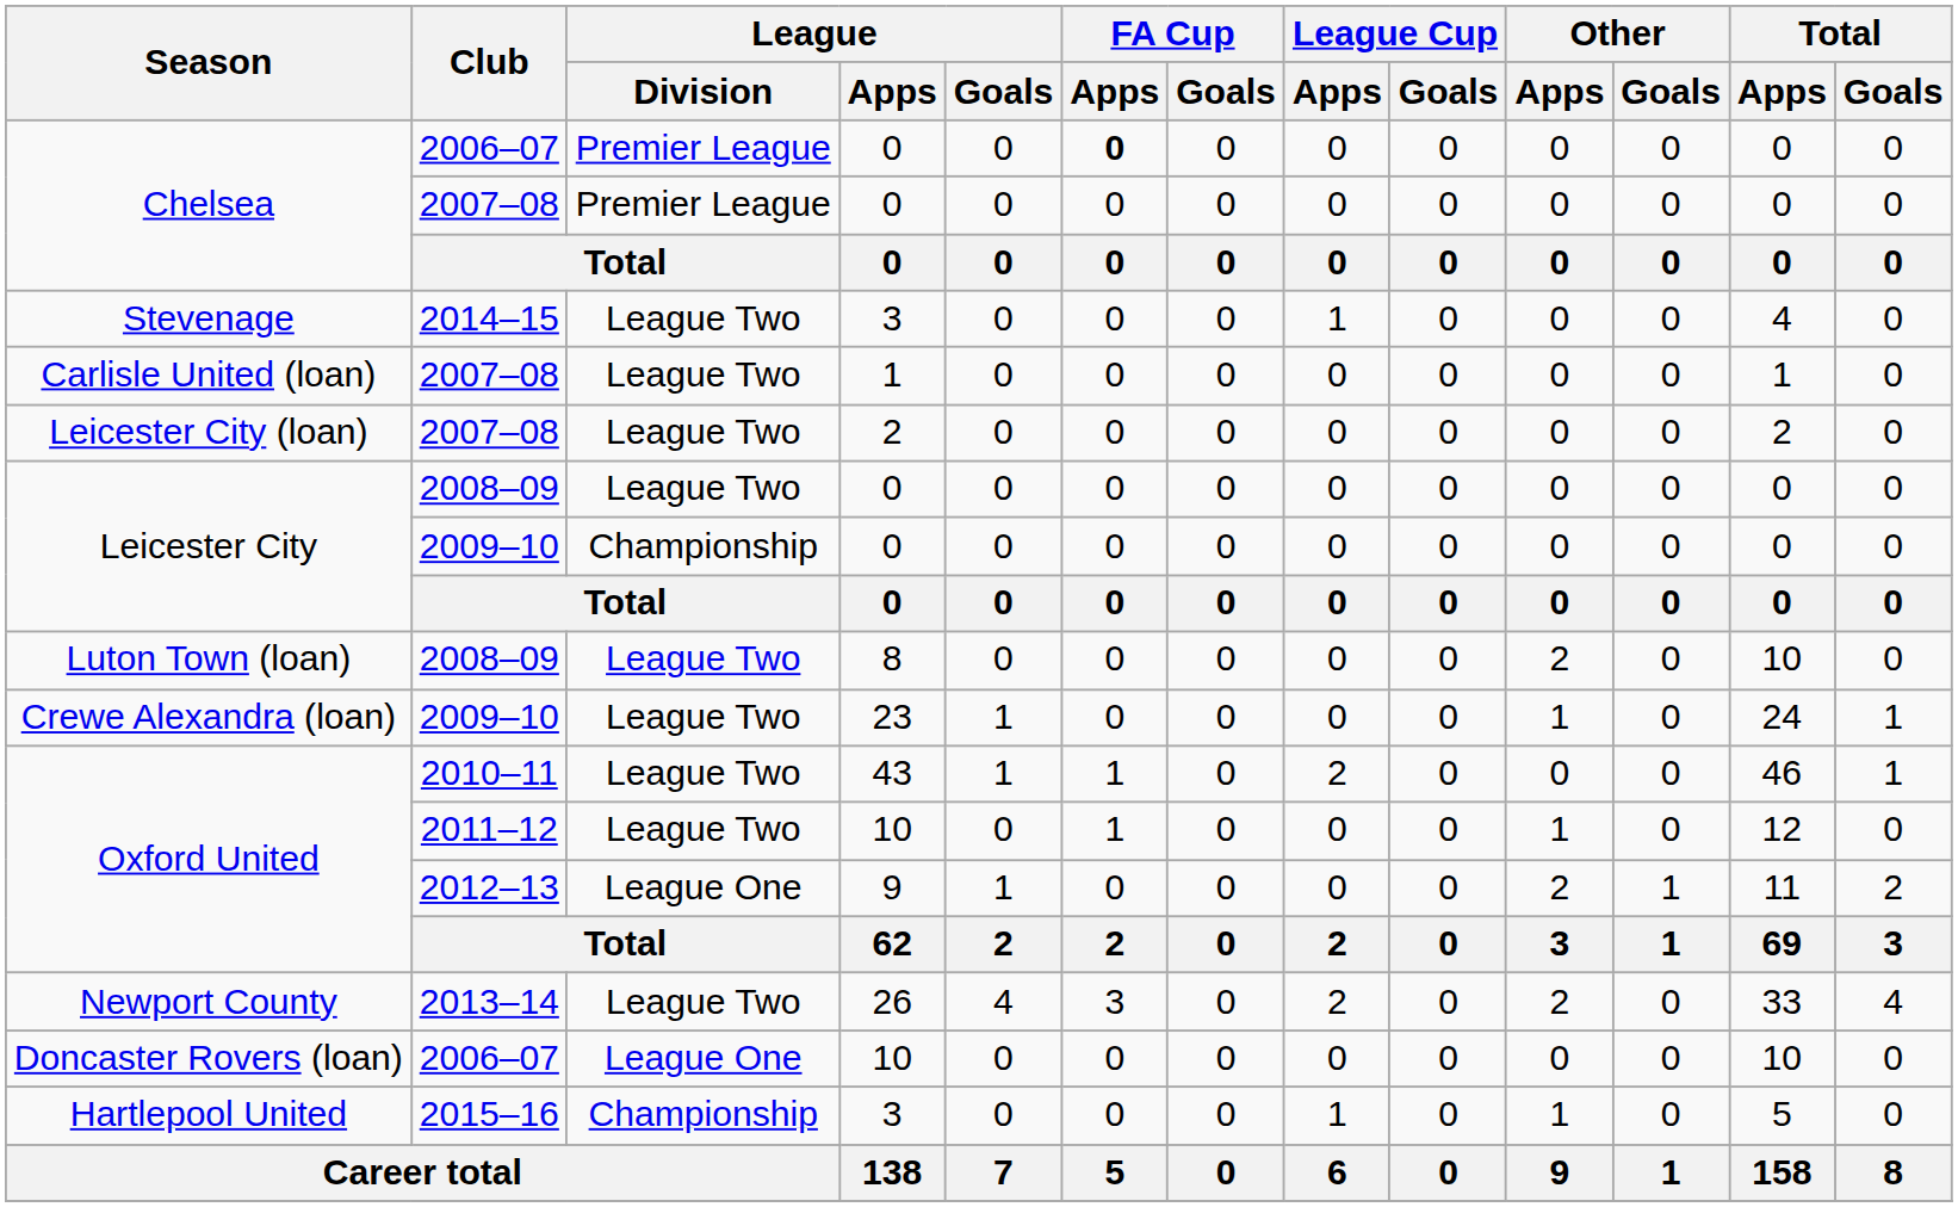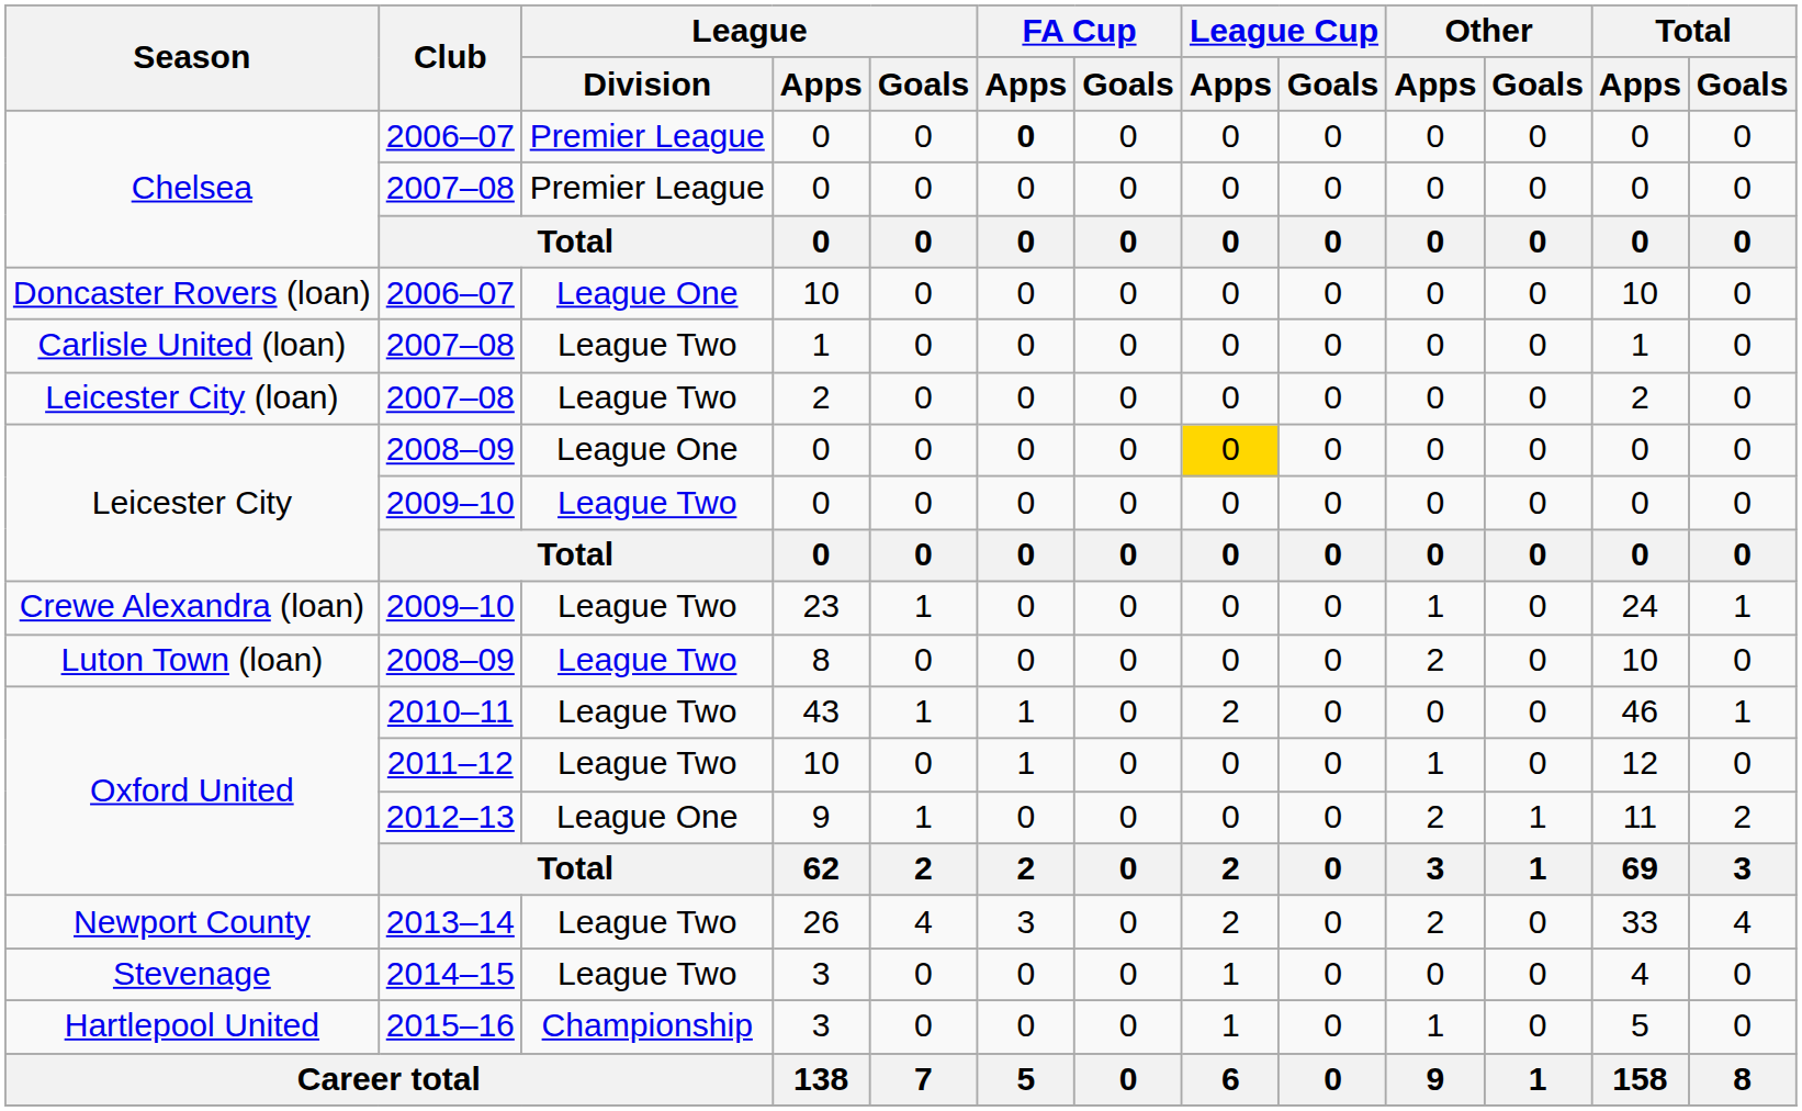 <table class="wikitable" style="text-align: center">
 <tr>
 <th rowspan=2>Season</th>
 <th rowspan=2>Club</th>
 <th colspan=3>League</th>
 <th colspan=2><a href='#'>FA Cup</a></th>
 <th colspan=2><a href='#'>League Cup</a></th>
 <th colspan=2>Other</th>
 <th colspan=2>Total</th>
 </tr>
 <tr>
 <th>Division</th>
 <th>Apps</th>
 <th>Goals</th>
 <th>Apps</th>
 <th>Goals</th>
 <th>Apps</th>
 <th>Goals</th>
 <th>Apps</th>
 <th>Goals</th>
 <th>Apps</th>
 <th>Goals</th>
 </tr>
 <tr>
 <td rowspan="3"><a href='#'>Chelsea</a></td>
 <td><a href='#'>2006–07</a></td>
 <td><a href='#'>Premier League</a></td>
 <td>0</td>
 <td>0</td>
 <td><strong>0</strong></td>
 <td>0</td>
 <td>0</td>
 <td>0</td>
 <td>0</td>
 <td>0</td>
 <td>0</td>
 <td>0</td>
 </tr>
 <tr>
 <td><a href='#'>2007–08</a></td>
 <td>Premier League</td>
 <td>0</td>
 <td>0</td>
 <td>0</td>
 <td>0</td>
 <td>0</td>
 <td>0</td>
 <td>0</td>
 <td>0</td>
 <td>0</td>
 <td>0</td>
 </tr>
 <tr>
 <th colspan="2">Total</th>
 <th>0</th>
 <th>0</th>
 <th>0</th>
 <th>0</th>
 <th>0</th>
 <th>0</th>
 <th>0</th>
 <th>0</th>
 <th>0</th>
 <th>0</th>
 </tr>
 <tr>
-<td><a href='#'>Stevenage</a></td>
-<td><a href='#'>2014–15</a></td>
-<td>League Two</td>
-<td>3</td>
+<td><a href='#'>Doncaster Rovers</a> (loan)</td>
+<td><a href='#'>2006–07</a></td>
+<td><a href='#'>League One</a></td>
+<td>10</td>
 <td>0</td>
 <td>0</td>
 <td>0</td>
-<td>1</td>
 <td>0</td>
 <td>0</td>
 <td>0</td>
-<td>4</td>
+<td>0</td>
+<td>10</td>
 <td>0</td>
 </tr>
 <tr>
 <td><a href='#'>Carlisle United</a> (loan)</td>
 <td><a href='#'>2007–08</a></td>
 <td>League Two</td>
 <td>1</td>
 <td>0</td>
 <td>0</td>
 <td>0</td>
 <td>0</td>
 <td>0</td>
 <td>0</td>
 <td>0</td>
 <td>1</td>
 <td>0</td>
 </tr>
 <tr>
 <td><a href='#'>Leicester City</a> (loan)</td>
 <td><a href='#'>2007–08</a></td>
 <td>League Two</td>
 <td>2</td>
 <td>0</td>
 <td>0</td>
 <td>0</td>
 <td>0</td>
 <td>0</td>
 <td>0</td>
 <td>0</td>
 <td>2</td>
 <td>0</td>
 </tr>
 <tr>
 <td rowspan="3">Leicester City</td>
 <td><a href='#'>2008–09</a></td>
-<td>League Two</td>
+<td>League One</td>
 <td>0</td>
 <td>0</td>
 <td>0</td>
 <td>0</td>
-<td>0</td>
+<td style="background: gold;">0</td>
 <td>0</td>
 <td>0</td>
 <td>0</td>
 <td>0</td>
 <td>0</td>
 </tr>
 <tr>
 <td><a href='#'>2009–10</a></td>
-<td>Championship</td>
+<td><a href='#'>League Two</a></td>
 <td>0</td>
 <td>0</td>
 <td>0</td>
 <td>0</td>
 <td>0</td>
 <td>0</td>
 <td>0</td>
 <td>0</td>
 <td>0</td>
 <td>0</td>
 </tr>
 <tr>
 <th colspan=2>Total</th>
 <th>0</th>
 <th>0</th>
 <th>0</th>
 <th>0</th>
 <th>0</th>
 <th>0</th>
 <th>0</th>
 <th>0</th>
 <th>0</th>
 <th>0</th>
 </tr>
 <tr>
+<td><a href='#'>Crewe Alexandra</a> (loan)</td>
+<td><a href='#'>2009–10</a></td>
+<td>League Two</td>
+<td>23</td>
+<td>1</td>
+<td>0</td>
+<td>0</td>
+<td>0</td>
+<td>0</td>
+<td>1</td>
+<td>0</td>
+<td>24</td>
+<td>1</td>
+</tr>
+<tr>
 <td><a href='#'>Luton Town</a> (loan)</td>
 <td><a href='#'>2008–09</a></td>
 <td><a href='#'>League Two</a></td>
 <td>8</td>
 <td>0</td>
 <td>0</td>
 <td>0</td>
 <td>0</td>
 <td>0</td>
 <td>2</td>
 <td>0</td>
 <td>10</td>
 <td>0</td>
-</tr>
-<tr>
-<td><a href='#'>Crewe Alexandra</a> (loan)</td>
-<td><a href='#'>2009–10</a></td>
-<td>League Two</td>
-<td>23</td>
-<td>1</td>
-<td>0</td>
-<td>0</td>
-<td>0</td>
-<td>0</td>
-<td>1</td>
-<td>0</td>
-<td>24</td>
-<td>1</td>
 </tr>
 <tr>
 <td rowspan="4"><a href='#'>Oxford United</a></td>
 <td><a href='#'>2010–11</a></td>
 <td>League Two</td>
 <td>43</td>
 <td>1</td>
 <td>1</td>
 <td>0</td>
 <td>2</td>
 <td>0</td>
 <td>0</td>
 <td>0</td>
 <td>46</td>
 <td>1</td>
 </tr>
 <tr>
 <td><a href='#'>2011–12</a></td>
 <td>League Two</td>
 <td>10</td>
 <td>0</td>
 <td>1</td>
 <td>0</td>
 <td>0</td>
 <td>0</td>
 <td>1</td>
 <td>0</td>
 <td>12</td>
 <td>0</td>
 </tr>
 <tr>
 <td><a href='#'>2012–13</a></td>
 <td>League One</td>
 <td>9</td>
 <td>1</td>
 <td>0</td>
 <td>0</td>
 <td>0</td>
 <td>0</td>
 <td>2</td>
 <td>1</td>
 <td>11</td>
 <td>2</td>
 </tr>
 <tr>
 <th colspan=2>Total</th>
 <th>62</th>
 <th>2</th>
 <th>2</th>
 <th>0</th>
 <th>2</th>
 <th>0</th>
 <th>3</th>
 <th>1</th>
 <th>69</th>
 <th>3</th>
 </tr>
 <tr>
 <td><a href='#'>Newport County</a></td>
 <td><a href='#'>2013–14</a></td>
 <td>League Two</td>
 <td>26</td>
 <td>4</td>
 <td>3</td>
 <td>0</td>
 <td>2</td>
 <td>0</td>
 <td>2</td>
 <td>0</td>
 <td>33</td>
 <td>4</td>
 </tr>
 <tr>
-<td><a href='#'>Doncaster Rovers</a> (loan)</td>
-<td><a href='#'>2006–07</a></td>
-<td><a href='#'>League One</a></td>
-<td>10</td>
+<td><a href='#'>Stevenage</a></td>
+<td><a href='#'>2014–15</a></td>
+<td>League Two</td>
+<td>3</td>
 <td>0</td>
 <td>0</td>
 <td>0</td>
+<td>1</td>
 <td>0</td>
 <td>0</td>
 <td>0</td>
-<td>0</td>
-<td>10</td>
+<td>4</td>
 <td>0</td>
 </tr>
 <tr>
 <td><a href='#'>Hartlepool United</a></td>
 <td><a href='#'>2015–16</a></td>
 <td><a href='#'>Championship</a></td>
 <td>3</td>
 <td>0</td>
 <td>0</td>
 <td>0</td>
 <td>1</td>
 <td>0</td>
 <td>1</td>
 <td>0</td>
 <td>5</td>
 <td>0</td>
 </tr>
 <tr>
 <th colspan=3>Career total</th>
 <th>138</th>
 <th>7</th>
 <th>5</th>
 <th>0</th>
 <th>6</th>
 <th>0</th>
 <th>9</th>
 <th>1</th>
 <th>158</th>
 <th>8</th>
 </tr>
 <tr>
 </tr>
 </table>
